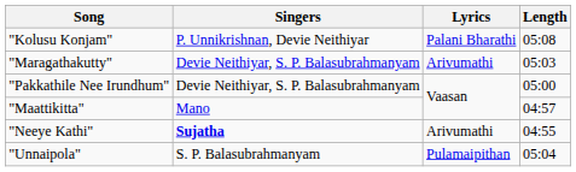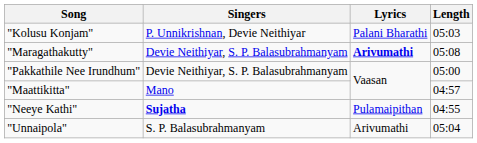 <table class="wikitable">
 <tr>
 <th>Song</th>
 <th>Singers</th>
 <th>Lyrics</th>
 <th>Length</th>
 </tr>
 <tr>
 <td>"Kolusu Konjam"</td>
 <td><a href='#'>P. Unnikrishnan</a>, Devie Neithiyar</td>
 <td><a href='#'>Palani Bharathi</a></td>
-<td>05:08</td>
+<td>05:03</td>
 </tr>
 <tr>
 <td>"Maragathakutty"</td>
 <td><a href='#'>Devie Neithiyar</a>, <a href='#'>S. P. Balasubrahmanyam</a></td>
-<td><a href='#'>Arivumathi</a></td>
-<td>05:03</td>
+<td><strong><a href='#'>Arivumathi</a></strong></td>
+<td>05:08</td>
 </tr>
 <tr>
 <td>"Pakkathile Nee Irundhum"</td>
 <td>Devie Neithiyar, S. P. Balasubrahmanyam</td>
 <td rowspan=2>Vaasan</td>
 <td>05:00</td>
 </tr>
 <tr>
 <td>"Maattikitta"</td>
 <td><a href='#'>Mano</a></td>
 <td>04:57</td>
 </tr>
 <tr>
 <td>"Neeye Kathi"</td>
 <td><strong><a href='#'>Sujatha</a></strong></td>
-<td>Arivumathi</td>
+<td><a href='#'>Pulamaipithan</a></td>
 <td>04:55</td>
 </tr>
 <tr>
 <td>"Unnaipola"</td>
 <td>S. P. Balasubrahmanyam</td>
-<td><a href='#'>Pulamaipithan</a></td>
+<td>Arivumathi</td>
 <td>05:04</td>
 </tr>
 </table>
